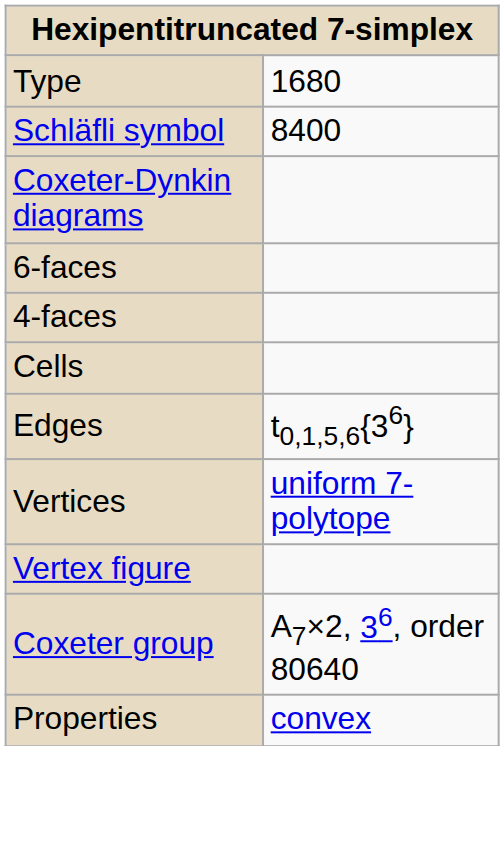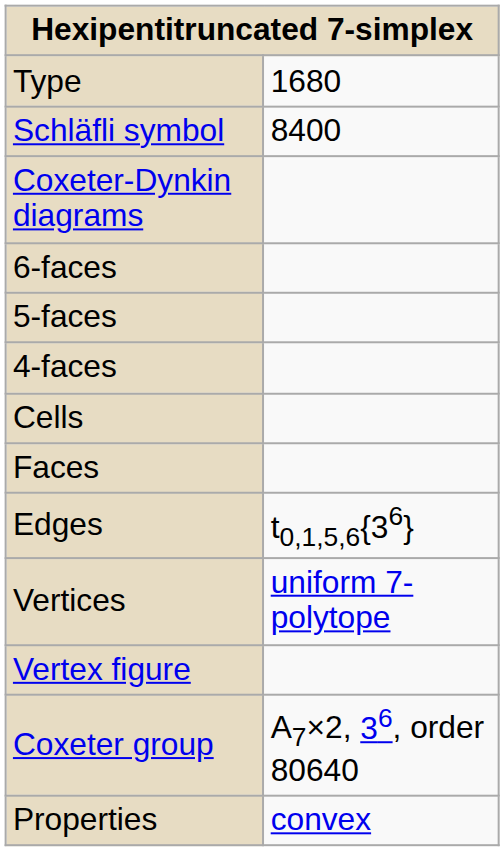 <table class="wikitable" style="float:right; margin-left:8px; width:250px">
 <tr>
 <th style="background:#e7dcc3;" colspan="2">Hexipentitruncated 7-simplex</th>
 </tr>
 <tr>
 <td style="background:#e7dcc3;">Type</td>
 <td>1680</td>
 </tr>
 <tr>
 <td style="background:#e7dcc3;"><a href='#'>Schläfli symbol</a></td>
 <td>8400</td>
 </tr>
 <tr>
 <td style="background:#e7dcc3;"><a href='#'>Coxeter-Dynkin diagrams</a></td>
 <td></td>
 </tr>
 <tr>
 <td style="background:#e7dcc3;">6-faces</td>
 <td></td>
 </tr>
 <tr>
+<td style="background:#e7dcc3;">5-faces</td>
+<td></td>
+</tr>
+<tr>
 <td style="background:#e7dcc3;">4-faces</td>
 <td></td>
 </tr>
 <tr>
 <td style="background:#e7dcc3;">Cells</td>
+<td></td>
+</tr>
+<tr>
+<td style="background:#e7dcc3;">Faces</td>
 <td></td>
 </tr>
 <tr>
 <td style="background:#e7dcc3;">Edges</td>
 <td>t<sub>0,1,5,6</sub>{3<sup>6</sup>}</td>
 </tr>
 <tr>
 <td style="background:#e7dcc3;">Vertices</td>
 <td><a href='#'>uniform 7-polytope</a></td>
 </tr>
 <tr>
 <td style="background:#e7dcc3;"><a href='#'>Vertex figure</a></td>
 <td></td>
 </tr>
 <tr>
 <td style="background:#e7dcc3;"><a href='#'>Coxeter group</a></td>
 <td>A<sub>7</sub>×2, <a href='#'>3<sup>6</sup></a>, order 80640</td>
 </tr>
 <tr>
 <td style="background:#e7dcc3;">Properties</td>
 <td><a href='#'>convex</a></td>
 </tr>
 </table>
